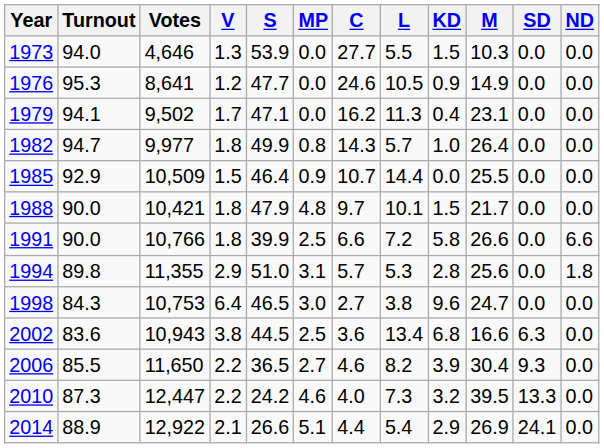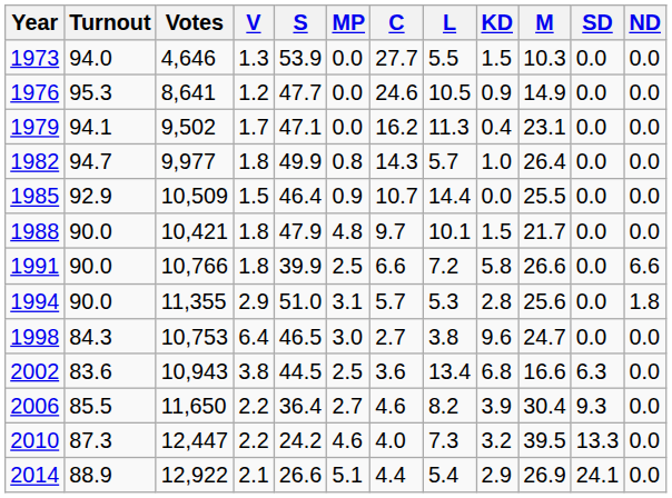 <table class="wikitable sortable" style="font-size: 95%;">
 <tr>
 <th>Year</th>
 <th>Turnout</th>
 <th>Votes</th>
 <th><a href='#'>V</a></th>
 <th><a href='#'>S</a></th>
 <th><a href='#'>MP</a></th>
 <th><a href='#'>C</a></th>
 <th><a href='#'>L</a></th>
 <th><a href='#'>KD</a></th>
 <th><a href='#'>M</a></th>
 <th><a href='#'>SD</a></th>
 <th><a href='#'>ND</a></th>
 </tr>
 <tr>
 <td><a href='#'>1973</a></td>
 <td>94.0</td>
 <td>4,646</td>
 <td>1.3</td>
 <td>53.9</td>
 <td>0.0</td>
 <td>27.7</td>
 <td>5.5</td>
 <td>1.5</td>
 <td>10.3</td>
 <td>0.0</td>
 <td>0.0</td>
 </tr>
 <tr>
 <td><a href='#'>1976</a></td>
 <td>95.3</td>
 <td>8,641</td>
 <td>1.2</td>
 <td>47.7</td>
 <td>0.0</td>
 <td>24.6</td>
 <td>10.5</td>
 <td>0.9</td>
 <td>14.9</td>
 <td>0.0</td>
 <td>0.0</td>
 </tr>
 <tr>
 <td><a href='#'>1979</a></td>
 <td>94.1</td>
 <td>9,502</td>
 <td>1.7</td>
 <td>47.1</td>
 <td>0.0</td>
 <td>16.2</td>
 <td>11.3</td>
 <td>0.4</td>
 <td>23.1</td>
 <td>0.0</td>
 <td>0.0</td>
 </tr>
 <tr>
 <td><a href='#'>1982</a></td>
 <td>94.7</td>
 <td>9,977</td>
 <td>1.8</td>
 <td>49.9</td>
 <td>0.8</td>
 <td>14.3</td>
 <td>5.7</td>
 <td>1.0</td>
 <td>26.4</td>
 <td>0.0</td>
 <td>0.0</td>
 </tr>
 <tr>
 <td><a href='#'>1985</a></td>
 <td>92.9</td>
 <td>10,509</td>
 <td>1.5</td>
 <td>46.4</td>
 <td>0.9</td>
 <td>10.7</td>
 <td>14.4</td>
 <td>0.0</td>
 <td>25.5</td>
 <td>0.0</td>
 <td>0.0</td>
 </tr>
 <tr>
 <td><a href='#'>1988</a></td>
 <td>90.0</td>
 <td>10,421</td>
 <td>1.8</td>
 <td>47.9</td>
 <td>4.8</td>
 <td>9.7</td>
 <td>10.1</td>
 <td>1.5</td>
 <td>21.7</td>
 <td>0.0</td>
 <td>0.0</td>
 </tr>
 <tr>
 <td><a href='#'>1991</a></td>
 <td>90.0</td>
 <td>10,766</td>
 <td>1.8</td>
 <td>39.9</td>
 <td>2.5</td>
 <td>6.6</td>
 <td>7.2</td>
 <td>5.8</td>
 <td>26.6</td>
 <td>0.0</td>
 <td>6.6</td>
 </tr>
 <tr>
 <td><a href='#'>1994</a></td>
-<td>89.8</td>
+<td>90.0</td>
 <td>11,355</td>
 <td>2.9</td>
 <td>51.0</td>
 <td>3.1</td>
 <td>5.7</td>
 <td>5.3</td>
 <td>2.8</td>
 <td>25.6</td>
 <td>0.0</td>
 <td>1.8</td>
 </tr>
 <tr>
 <td><a href='#'>1998</a></td>
 <td>84.3</td>
 <td>10,753</td>
 <td>6.4</td>
 <td>46.5</td>
 <td>3.0</td>
 <td>2.7</td>
 <td>3.8</td>
 <td>9.6</td>
 <td>24.7</td>
 <td>0.0</td>
 <td>0.0</td>
 </tr>
 <tr>
 <td><a href='#'>2002</a></td>
 <td>83.6</td>
 <td>10,943</td>
 <td>3.8</td>
 <td>44.5</td>
 <td>2.5</td>
 <td>3.6</td>
 <td>13.4</td>
 <td>6.8</td>
 <td>16.6</td>
 <td>6.3</td>
 <td>0.0</td>
 </tr>
 <tr>
 <td><a href='#'>2006</a></td>
 <td>85.5</td>
 <td>11,650</td>
 <td>2.2</td>
-<td>36.5</td>
+<td>36.4</td>
 <td>2.7</td>
 <td>4.6</td>
 <td>8.2</td>
 <td>3.9</td>
 <td>30.4</td>
 <td>9.3</td>
 <td>0.0</td>
 </tr>
 <tr>
 <td><a href='#'>2010</a></td>
 <td>87.3</td>
 <td>12,447</td>
 <td>2.2</td>
 <td>24.2</td>
 <td>4.6</td>
 <td>4.0</td>
 <td>7.3</td>
 <td>3.2</td>
 <td>39.5</td>
 <td>13.3</td>
 <td>0.0</td>
 </tr>
 <tr>
 <td><a href='#'>2014</a></td>
 <td>88.9</td>
 <td>12,922</td>
 <td>2.1</td>
 <td>26.6</td>
 <td>5.1</td>
 <td>4.4</td>
 <td>5.4</td>
 <td>2.9</td>
 <td>26.9</td>
 <td>24.1</td>
 <td>0.0</td>
 </tr>
 </table>
